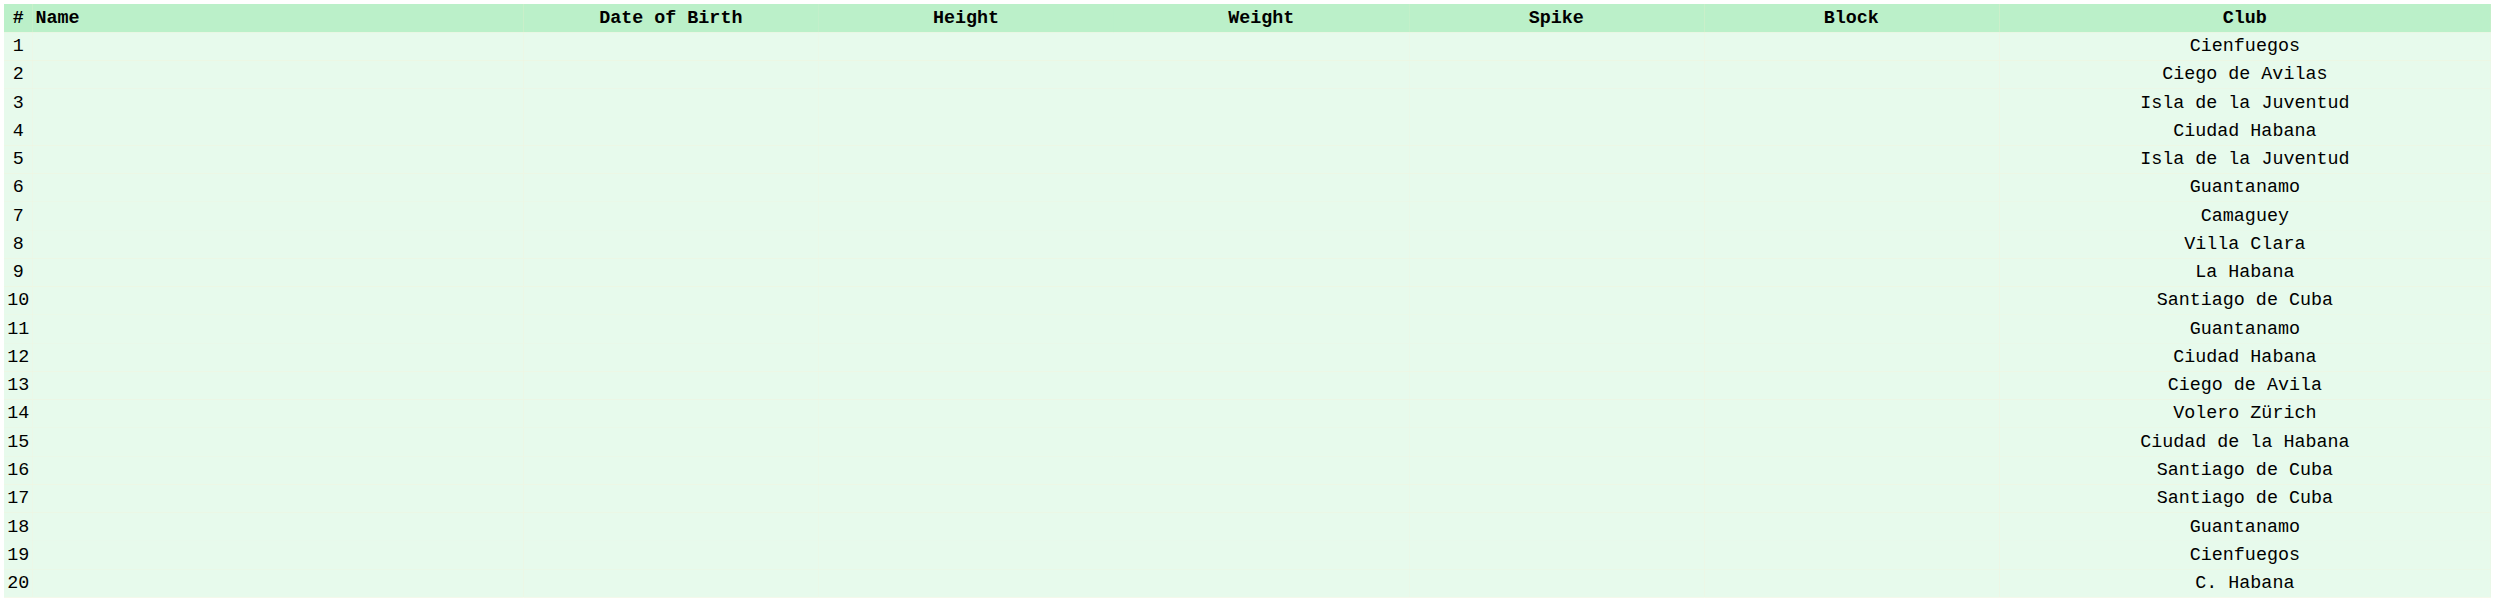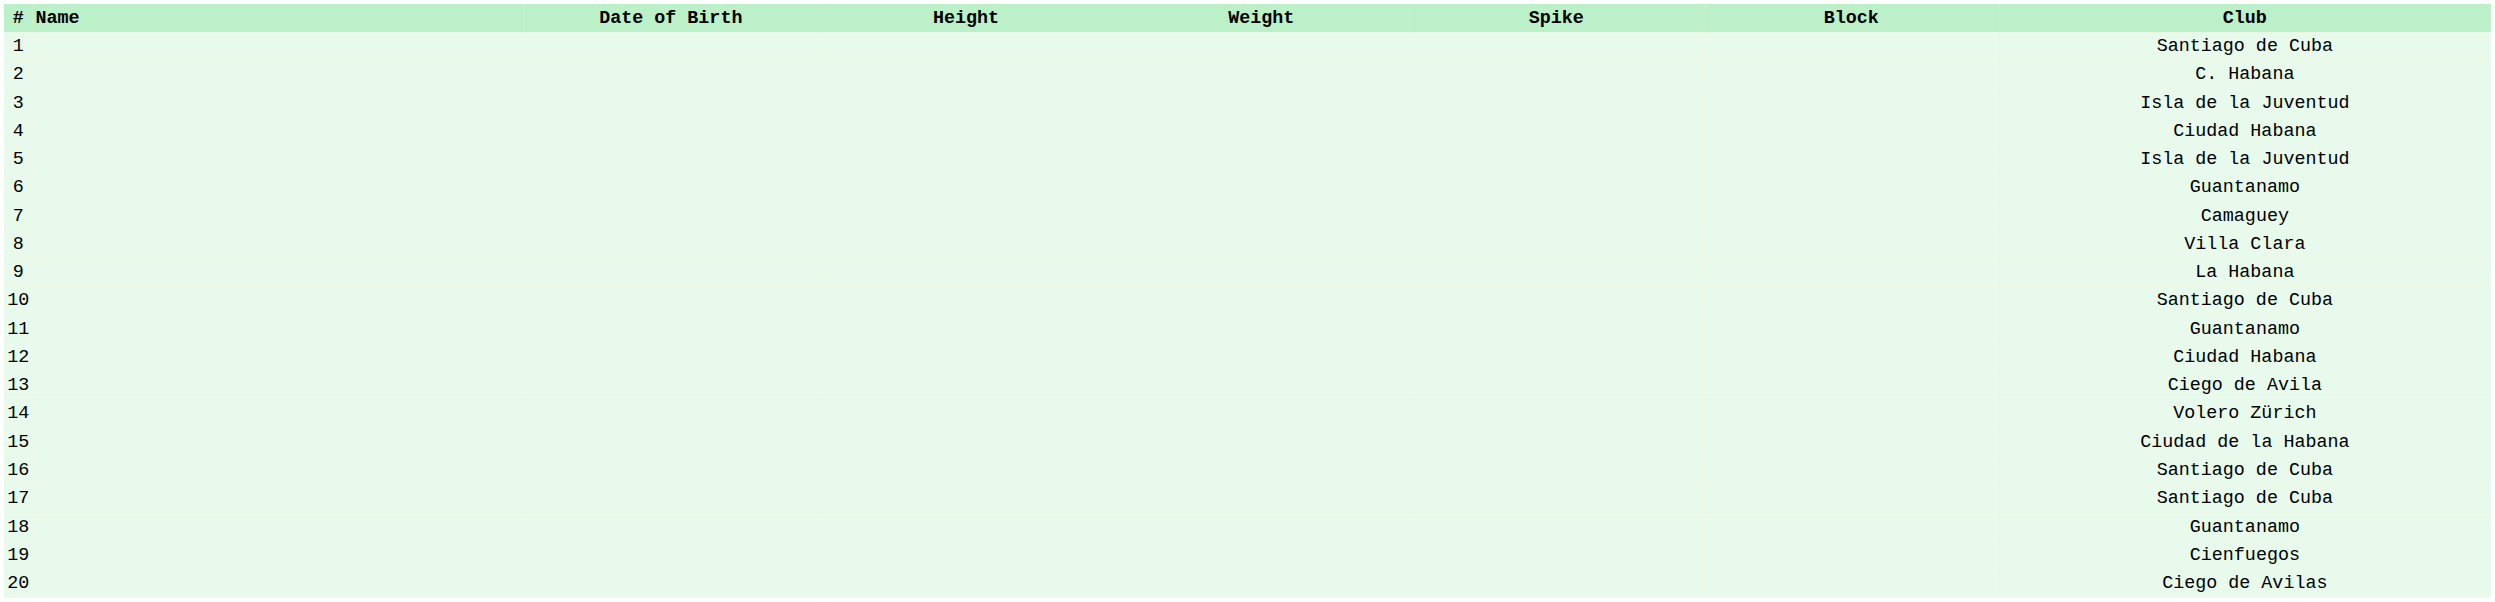 <table border=0 cellpadding=2 cellspacing=0  |- bgcolor=#FFECCE style="text-align:center; font-size:90%; width:100%">
 <tr bgcolor=#BBF0C9>
 <th>#</th>
 <th align=left width=20%>Name</th>
 <th width=12%>Date of Birth</th>
 <th width=12%>Height</th>
 <th width=12%>Weight</th>
 <th width=12%>Spike</th>
 <th width=12%>Block</th>
 <th width=20%>Club</th>
 </tr>
 <tr bgcolor=#E7FAEC>
 <td>1</td>
 <td align=left></td>
 <td align=right></td>
 <td></td>
 <td></td>
 <td></td>
 <td></td>
-<td>Cienfuegos</td>
+<td>Santiago de Cuba</td>
 </tr>
 <tr bgcolor=#E7FAEC>
 <td>2</td>
 <td align=left></td>
 <td align=right></td>
 <td></td>
 <td></td>
 <td></td>
 <td></td>
-<td>Ciego de Avilas</td>
+<td>C. Habana</td>
 </tr>
 <tr bgcolor=#E7FAEC>
 <td>3</td>
 <td align=left></td>
 <td align=right></td>
 <td></td>
 <td></td>
 <td></td>
 <td></td>
 <td>Isla de la Juventud</td>
 </tr>
 <tr bgcolor=#E7FAEC>
 <td>4</td>
 <td align=left></td>
 <td align=right></td>
 <td></td>
 <td></td>
 <td></td>
 <td></td>
 <td>Ciudad Habana</td>
 </tr>
 <tr bgcolor=#E7FAEC>
 <td>5</td>
 <td align=left></td>
 <td align=right></td>
 <td></td>
 <td></td>
 <td></td>
 <td></td>
 <td>Isla de la Juventud</td>
 </tr>
 <tr bgcolor=#E7FAEC>
 <td>6</td>
 <td align=left></td>
 <td align=right></td>
 <td></td>
 <td></td>
 <td></td>
 <td></td>
 <td>Guantanamo</td>
 </tr>
 <tr bgcolor=#E7FAEC>
 <td>7</td>
 <td align=left></td>
 <td align=right></td>
 <td></td>
 <td></td>
 <td></td>
 <td></td>
 <td>Camaguey</td>
 </tr>
 <tr bgcolor=#E7FAEC>
 <td>8</td>
 <td align=left></td>
 <td align=right></td>
 <td></td>
 <td></td>
 <td></td>
 <td></td>
 <td>Villa Clara</td>
 </tr>
 <tr bgcolor=#E7FAEC>
 <td>9</td>
 <td align=left></td>
 <td align=right></td>
 <td></td>
 <td></td>
 <td></td>
 <td></td>
 <td>La Habana</td>
 </tr>
 <tr bgcolor=#E7FAEC>
 <td>10</td>
 <td align=left></td>
 <td align=right></td>
 <td></td>
 <td></td>
 <td></td>
 <td></td>
 <td>Santiago de Cuba</td>
 </tr>
 <tr bgcolor=#E7FAEC>
 <td>11</td>
 <td align=left></td>
 <td align=right></td>
 <td></td>
 <td></td>
 <td></td>
 <td></td>
 <td>Guantanamo</td>
 </tr>
 <tr bgcolor=#E7FAEC>
 <td>12</td>
 <td align=left></td>
 <td align=right></td>
 <td></td>
 <td></td>
 <td></td>
 <td></td>
 <td>Ciudad Habana</td>
 </tr>
 <tr bgcolor=#E7FAEC>
 <td>13</td>
 <td align=left></td>
 <td align=right></td>
 <td></td>
 <td></td>
 <td></td>
 <td></td>
 <td>Ciego de Avila</td>
 </tr>
 <tr bgcolor=#E7FAEC>
 <td>14</td>
 <td align=left></td>
 <td align=right></td>
 <td></td>
 <td></td>
 <td></td>
 <td></td>
 <td>Volero Zürich</td>
 </tr>
 <tr bgcolor=#E7FAEC>
 <td>15</td>
 <td align=left></td>
 <td align=right></td>
 <td></td>
 <td></td>
 <td></td>
 <td></td>
 <td>Ciudad de la Habana</td>
 </tr>
 <tr bgcolor=#E7FAEC>
 <td>16</td>
 <td align=left></td>
 <td align=right></td>
 <td></td>
 <td></td>
 <td></td>
 <td></td>
 <td>Santiago de Cuba</td>
 </tr>
 <tr bgcolor=#E7FAEC>
 <td>17</td>
 <td align=left></td>
 <td align=right></td>
 <td></td>
 <td></td>
 <td></td>
 <td></td>
 <td>Santiago de Cuba</td>
 </tr>
 <tr bgcolor=#E7FAEC>
 <td>18</td>
 <td align=left></td>
 <td align=right></td>
 <td></td>
 <td></td>
 <td></td>
 <td></td>
 <td>Guantanamo</td>
 </tr>
 <tr bgcolor=#E7FAEC>
 <td>19</td>
 <td align=left></td>
 <td align=right></td>
 <td></td>
 <td></td>
 <td></td>
 <td></td>
 <td>Cienfuegos</td>
 </tr>
 <tr bgcolor=#E7FAEC>
 <td>20</td>
 <td align=left></td>
 <td align=right></td>
 <td></td>
 <td></td>
 <td></td>
 <td></td>
-<td>C. Habana</td>
+<td>Ciego de Avilas</td>
 </tr>
 </table>
